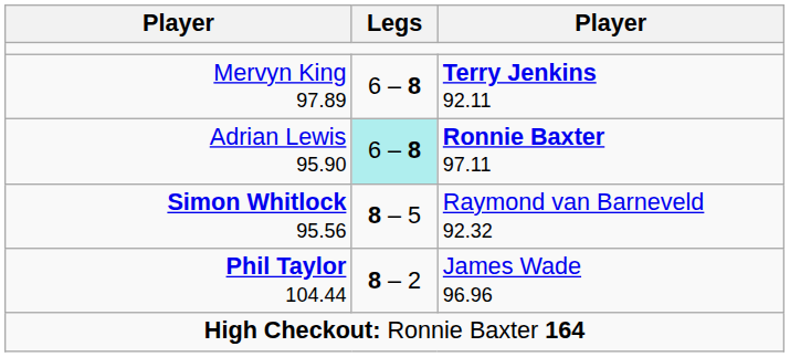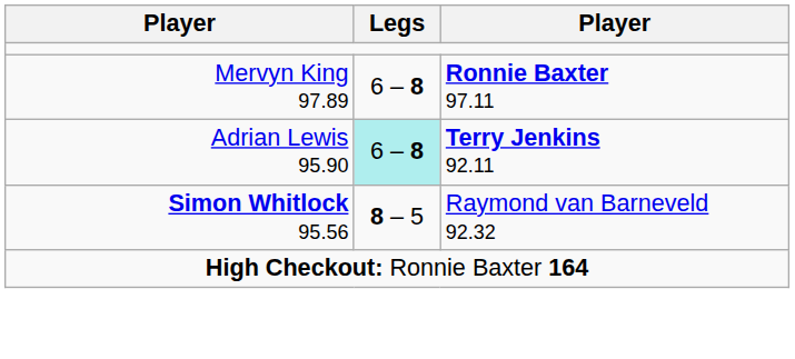 <table class=wikitable style="text-align:center">
 <tr>
 <th width=225>Player</th>
 <th width=50>Legs</th>
 <th width=225>Player</th>
 </tr>
 <tr align=center>
 <td colspan="3"></td>
 </tr>
 <tr align=left>
 <td align=right><a href='#'>Mervyn King</a>  <br> <small><span>97.89</span></small></td>
 <td align=center>6 – <strong>8</strong></td>
-<td> <strong><a href='#'>Terry Jenkins</a></strong> <br> <small><span>92.11</span></small></td>
+<td> <strong><a href='#'>Ronnie Baxter</a></strong><br> <small><span>97.11</span></small></td>
 </tr>
 <tr align=left>
 <td align=right><a href='#'>Adrian Lewis</a>  <br> <small><span>95.90</span></small></td>
 <td align=center style="background: paleturquoise;">6 – <strong>8</strong></td>
-<td> <strong><a href='#'>Ronnie Baxter</a></strong><br> <small><span>97.11</span></small></td>
+<td> <strong><a href='#'>Terry Jenkins</a></strong> <br> <small><span>92.11</span></small></td>
 </tr>
 <tr align=left>
 <td align=right><strong><a href='#'>Simon Whitlock</a></strong>  <br> <small><span>95.56</span></small></td>
 <td align=center><strong>8</strong> – 5</td>
 <td> <a href='#'>Raymond van Barneveld</a> <br> <small><span>92.32</span></small></td>
 </tr>
-<tr align=left>
-<td align=right><strong><a href='#'>Phil Taylor</a></strong>  <br> <small><span>104.44</span></small></td>
-<td align=center><strong>8</strong> – 2</td>
-<td> <a href='#'>James Wade</a> <br> <small><span>96.96</span></small></td>
-</tr>
 <tr align=center>
 <td colspan="3"><strong>High Checkout:</strong> Ronnie Baxter <strong>164</strong></td>
 </tr>
 </table>
